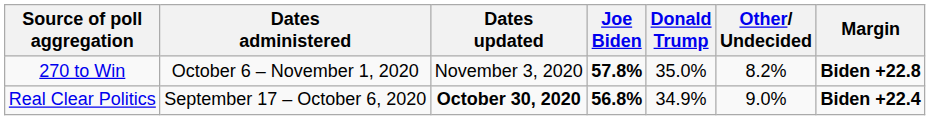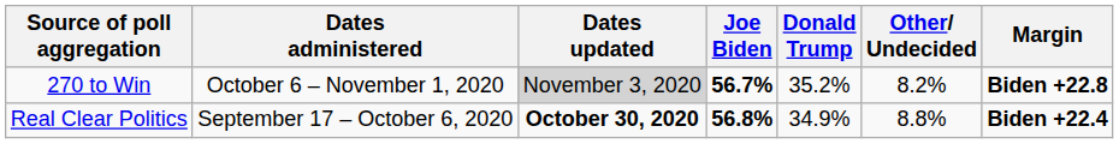 <table class="wikitable sortable" style="text-align:center;font-size:90%;line-height:17px">
 <tr>
 <th>Source of poll<br>aggregation</th>
 <th>Dates<br> administered</th>
 <th>Dates<br> updated</th>
 <th class="unsortable"><a href='#'>Joe<br>Biden</a><br><small></small></th>
 <th class="unsortable"><a href='#'>Donald<br>Trump</a><br><small></small></th>
 <th class="unsortable"><a href='#'>Other</a>/<br>Undecided<br></th>
 <th>Margin</th>
 </tr>
 <tr>
 <td><a href='#'>270 to Win</a></td>
 <td>October 6 – November 1, 2020</td>
-<td>November 3, 2020</td>
-<td><strong>57.8%</strong></td>
-<td>35.0%</td>
+<td style="background: lightgrey;">November 3, 2020</td>
+<td><strong>56.7%</strong></td>
+<td>35.2%</td>
 <td>8.2%</td>
 <td><strong>Biden +22.8</strong></td>
 </tr>
 <tr>
 <td><a href='#'>Real Clear Politics</a></td>
 <td>September 17 – October 6, 2020</td>
 <td><strong>October 30, 2020</strong></td>
 <td><strong>56.8%</strong></td>
 <td>34.9%</td>
-<td>9.0%</td>
+<td>8.8%</td>
 <td><strong>Biden +22.4</strong></td>
 </tr>
 </table>
